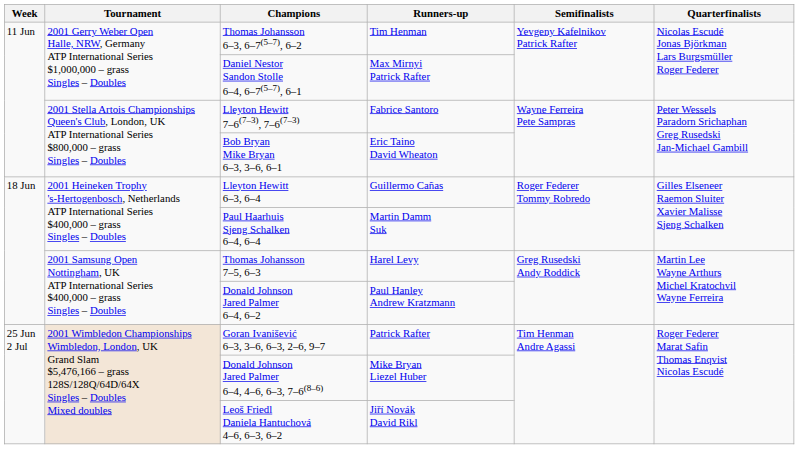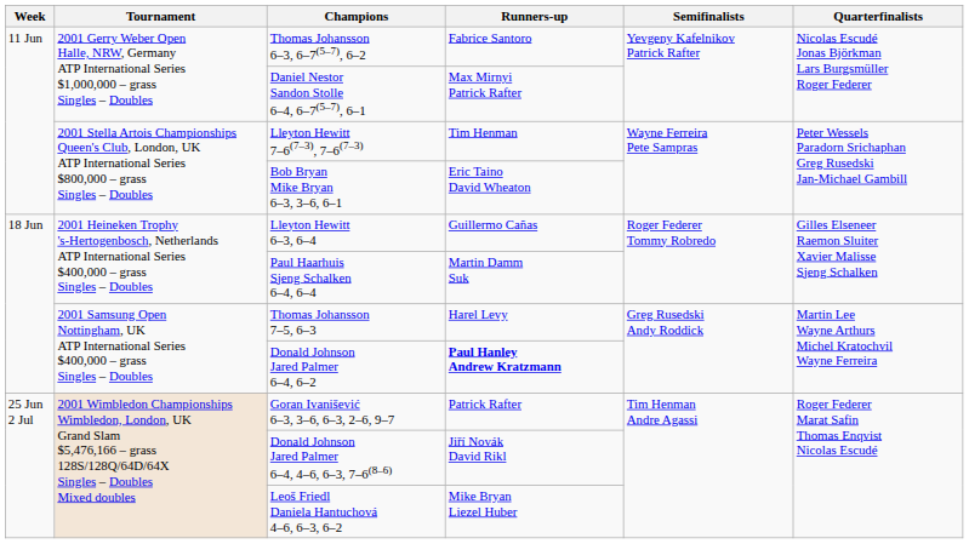 <table class=wikitable style=font-size:95%>
 <tr>
 <th style="width:50px;">Week</th>
 <th style="width:240px;">Tournament</th>
 <th style="width:200px;">Champions</th>
 <th style="width:200px;">Runners-up</th>
 <th style="width:190px;">Semifinalists</th>
 <th style="width:190px;">Quarterfinalists</th>
 </tr>
 <tr valign=top>
 <td rowspan=4>11 Jun</td>
 <td rowspan=2><a href='#'>2001 Gerry Weber Open</a><br> <a href='#'>Halle, NRW</a>, Germany<br>ATP International Series<br>$1,000,000 – grass <br> <a href='#'>Singles</a> – <a href='#'>Doubles</a></td>
 <td> <a href='#'>Thomas Johansson</a> <br>6–3, 6–7<sup>(5–7)</sup>, 6–2</td>
-<td> <a href='#'>Tim Henman</a></td>
+<td> <a href='#'>Fabrice Santoro</a></td>
 <td rowspan=2> <a href='#'>Yevgeny Kafelnikov</a> <br> <a href='#'>Patrick Rafter</a></td>
 <td rowspan=2> <a href='#'>Nicolas Escudé</a> <br>  <a href='#'>Jonas Björkman</a> <br> <a href='#'>Lars Burgsmüller</a>  <br>  <a href='#'>Roger Federer</a></td>
 </tr>
 <tr valign=top>
 <td> <a href='#'>Daniel Nestor</a><br> <a href='#'>Sandon Stolle</a><br> 6–4, 6–7<sup>(5–7)</sup>, 6–1</td>
 <td> <a href='#'>Max Mirnyi</a><br> <a href='#'>Patrick Rafter</a></td>
 </tr>
 <tr valign=top>
 <td rowspan=2><a href='#'>2001 Stella Artois Championships</a><br> <a href='#'>Queen's Club</a>, London, UK<br>ATP International Series<br>$800,000 – grass <br> <a href='#'>Singles</a> – <a href='#'>Doubles</a></td>
 <td> <a href='#'>Lleyton Hewitt</a> <br>7–6<sup>(7–3)</sup>, 7–6<sup>(7–3)</sup></td>
-<td> <a href='#'>Fabrice Santoro</a></td>
+<td> <a href='#'>Tim Henman</a></td>
 <td rowspan=2> <a href='#'>Wayne Ferreira</a> <br> <a href='#'>Pete Sampras</a></td>
 <td rowspan=2> <a href='#'>Peter Wessels</a> <br>  <a href='#'>Paradorn Srichaphan</a> <br> <a href='#'>Greg Rusedski</a>  <br>  <a href='#'>Jan-Michael Gambill</a></td>
 </tr>
 <tr valign=top>
 <td> <a href='#'>Bob Bryan</a><br> <a href='#'>Mike Bryan</a><br> 6–3, 3–6, 6–1</td>
 <td> <a href='#'>Eric Taino</a><br> <a href='#'>David Wheaton</a></td>
 </tr>
 <tr valign=top>
 <td rowspan=4>18 Jun</td>
 <td rowspan=2><a href='#'>2001 Heineken Trophy</a><br> <a href='#'>'s-Hertogenbosch</a>, Netherlands<br>ATP International Series<br>$400,000 – grass <br> <a href='#'>Singles</a> – <a href='#'>Doubles</a></td>
 <td> <a href='#'>Lleyton Hewitt</a> <br>6–3, 6–4</td>
 <td> <a href='#'>Guillermo Cañas</a></td>
 <td rowspan=2> <a href='#'>Roger Federer</a> <br> <a href='#'>Tommy Robredo</a></td>
 <td rowspan=2> <a href='#'>Gilles Elseneer</a> <br>  <a href='#'>Raemon Sluiter</a> <br> <a href='#'>Xavier Malisse</a>  <br>  <a href='#'>Sjeng Schalken</a></td>
 </tr>
 <tr valign=top>
 <td> <a href='#'>Paul Haarhuis</a><br> <a href='#'>Sjeng Schalken</a><br> 6–4, 6–4</td>
 <td> <a href='#'>Martin Damm</a><br> <a href='#'>Suk</a></td>
 </tr>
 <tr valign=top>
 <td rowspan=2><a href='#'>2001 Samsung Open</a><br> <a href='#'>Nottingham</a>, UK<br>ATP International Series<br>$400,000 – grass <br> <a href='#'>Singles</a> – <a href='#'>Doubles</a></td>
 <td> <a href='#'>Thomas Johansson</a> <br>7–5, 6–3</td>
 <td> <a href='#'>Harel Levy</a></td>
 <td rowspan=2> <a href='#'>Greg Rusedski</a> <br> <a href='#'>Andy Roddick</a></td>
 <td rowspan=2> <a href='#'>Martin Lee</a> <br>  <a href='#'>Wayne Arthurs</a> <br> <a href='#'>Michel Kratochvil</a>  <br>  <a href='#'>Wayne Ferreira</a></td>
 </tr>
 <tr valign=top>
 <td> <a href='#'>Donald Johnson</a><br> <a href='#'>Jared Palmer</a><br> 6–4, 6–2</td>
-<td> <a href='#'>Paul Hanley</a><br> <a href='#'>Andrew Kratzmann</a></td>
+<td><strong> <a href='#'>Paul Hanley</a><br> <a href='#'>Andrew Kratzmann</a></strong></td>
 </tr>
 <tr valign=top>
 <td rowspan=3>25 Jun<br>2 Jul</td>
 <td bgcolor=#F3E6D7 rowspan=3><a href='#'>2001 Wimbledon Championships</a><br> <a href='#'>Wimbledon, London</a>, UK<br>Grand Slam<br>$5,476,166 – grass <br> 128S/128Q/64D/64X<br><a href='#'>Singles</a> – <a href='#'>Doubles</a> <br> <a href='#'>Mixed doubles</a></td>
 <td> <a href='#'>Goran Ivanišević</a><br>6–3, 3–6, 6–3, 2–6, 9–7</td>
 <td> <a href='#'>Patrick Rafter</a></td>
 <td rowspan=3> <a href='#'>Tim Henman</a><br> <a href='#'>Andre Agassi</a></td>
 <td rowspan=3> <a href='#'>Roger Federer</a><br> <a href='#'>Marat Safin</a><br> <a href='#'>Thomas Enqvist</a><br> <a href='#'>Nicolas Escudé</a></td>
 </tr>
 <tr valign=top>
 <td> <a href='#'>Donald Johnson</a><br> <a href='#'>Jared Palmer</a><br>6–4, 4–6, 6–3, 7–6<sup>(8–6)</sup></td>
-<td> <a href='#'>Mike Bryan</a><br> <a href='#'>Liezel Huber</a></td>
+<td> <a href='#'>Jiří Novák</a><br> <a href='#'>David Rikl</a></td>
 </tr>
 <tr valign=top>
 <td> <a href='#'>Leoš Friedl</a><br> <a href='#'>Daniela Hantuchová</a><br>4–6, 6–3, 6–2</td>
-<td> <a href='#'>Jiří Novák</a><br> <a href='#'>David Rikl</a></td>
+<td> <a href='#'>Mike Bryan</a><br> <a href='#'>Liezel Huber</a></td>
 </tr>
 </table>
